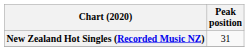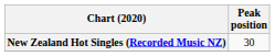 <table class="wikitable sortable plainrowheaders" style="text-align:center">
 <tr>
 <th scope="col">Chart (2020)</th>
 <th scope="col">Peak<br>position</th>
 </tr>
 <tr>
 <th scope="row">New Zealand Hot Singles (<a href='#'>Recorded Music NZ</a>)</th>
-<td>31</td>
+<td>30</td>
 </tr>
 <tr>
 </tr>
 <tr>
 </tr>
 <tr>
 </tr>
 </table>
